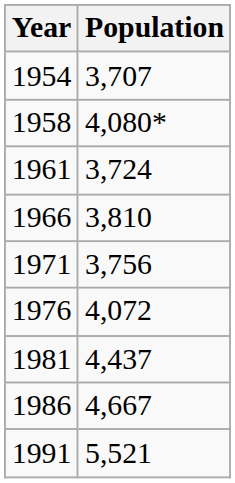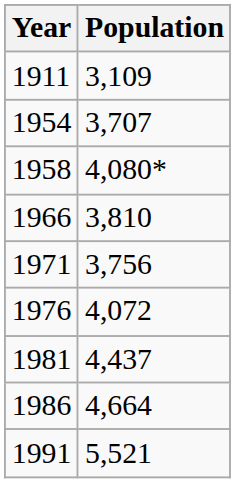 <table class="wikitable">
 <tr>
 <th>Year</th>
 <th>Population</th>
+</tr>
+<tr>
+<td>1911</td>
+<td>3,109</td>
 </tr>
 <tr>
 <td>1954</td>
 <td>3,707</td>
 </tr>
 <tr>
 <td>1958</td>
 <td>4,080*</td>
-</tr>
-<tr>
-<td>1961</td>
-<td>3,724</td>
 </tr>
 <tr>
 <td>1966</td>
 <td>3,810</td>
 </tr>
 <tr>
 <td>1971</td>
 <td>3,756</td>
 </tr>
 <tr>
 <td>1976</td>
 <td>4,072</td>
 </tr>
 <tr>
 <td>1981</td>
 <td>4,437</td>
 </tr>
 <tr>
 <td>1986</td>
-<td>4,667</td>
+<td>4,664</td>
 </tr>
 <tr>
 <td>1991</td>
 <td>5,521</td>
 </tr>
 </table>
